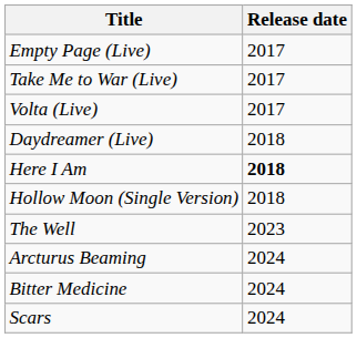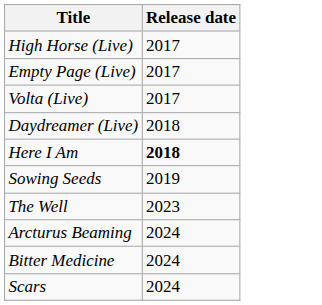 <table class="wikitable">
 <tr>
 <th>Title</th>
 <th>Release date</th>
 </tr>
 <tr>
-<td><em>Empty Page (Live)</em></td>
+<td><em>High Horse (Live)</em></td>
 <td>2017</td>
 </tr>
 <tr>
-<td><em>Take Me to War (Live)</em></td>
+<td><em>Empty Page (Live)</em></td>
 <td>2017</td>
 </tr>
 <tr>
 <td><em>Volta (Live)</em></td>
 <td>2017</td>
 </tr>
 <tr>
 <td><em>Daydreamer (Live)</em></td>
 <td>2018</td>
 </tr>
 <tr>
 <td><em>Here I Am</em></td>
 <td><strong>2018</strong></td>
 </tr>
 <tr>
-<td><em>Hollow Moon (Single Version)</em></td>
-<td>2018</td>
+<td><em>Sowing Seeds</em></td>
+<td>2019</td>
 </tr>
 <tr>
 <td><em>The Well</em></td>
 <td>2023</td>
 </tr>
 <tr>
 <td><em>Arcturus Beaming</em></td>
 <td>2024</td>
 </tr>
 <tr>
 <td><em>Bitter Medicine</em></td>
 <td>2024</td>
 </tr>
 <tr>
 <td><em>Scars</em></td>
 <td>2024</td>
 </tr>
 </table>
